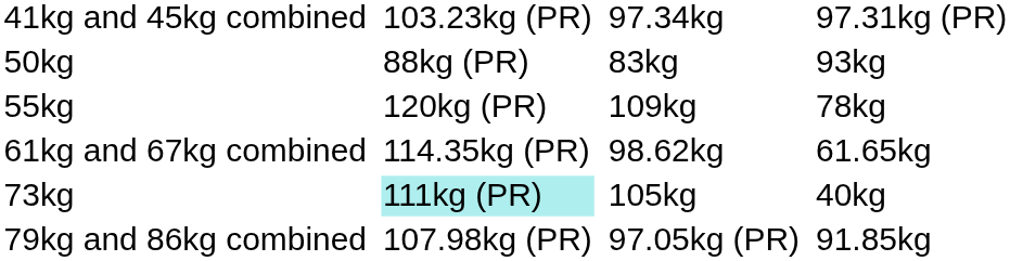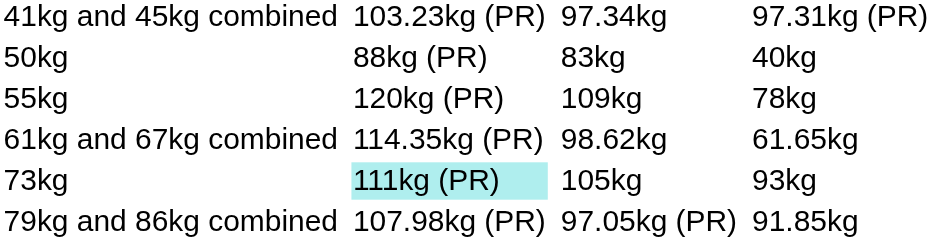 <table>
 <tr>
 <td>41kg and 45kg combined<br></td>
 <td></td>
 <td>103.23kg (PR)</td>
 <td></td>
 <td>97.34kg</td>
 <td></td>
 <td>97.31kg (PR)</td>
 </tr>
 <tr>
 <td>50kg<br></td>
 <td></td>
 <td>88kg (PR)</td>
 <td></td>
 <td>83kg</td>
 <td></td>
-<td>93kg</td>
+<td>40kg</td>
 </tr>
 <tr>
 <td>55kg<br></td>
 <td></td>
 <td>120kg (PR)</td>
 <td></td>
 <td>109kg</td>
 <td></td>
 <td>78kg</td>
 </tr>
 <tr>
 <td>61kg and 67kg combined<br></td>
 <td></td>
 <td>114.35kg (PR)</td>
 <td></td>
 <td>98.62kg</td>
 <td></td>
 <td>61.65kg</td>
 </tr>
 <tr>
 <td>73kg<br></td>
 <td></td>
 <td style="background: paleturquoise;">111kg (PR)</td>
 <td></td>
 <td>105kg</td>
 <td></td>
-<td>40kg</td>
+<td>93kg</td>
 </tr>
 <tr>
 <td>79kg and 86kg combined<br></td>
 <td></td>
 <td>107.98kg (PR)</td>
 <td></td>
 <td>97.05kg (PR)</td>
 <td></td>
 <td>91.85kg</td>
 </tr>
 </table>
